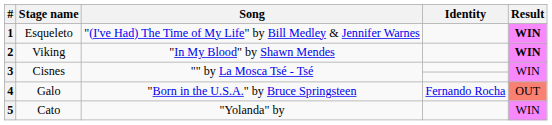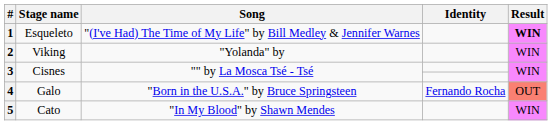 <table class="wikitable plainrowheaders" style="text-align: center;">
 <tr>
 <th>#</th>
 <th>Stage name</th>
 <th>Song</th>
 <th>Identity</th>
 <th>Result</th>
 </tr>
 <tr>
 <th>1</th>
 <td>Esqueleto</td>
 <td>"<a href='#'>(I've Had) The Time of My Life</a>" by <a href='#'>Bill Medley</a> & <a href='#'>Jennifer Warnes</a></td>
 <td></td>
 <td bgcolor="F888FD"><strong>WIN</strong></td>
 </tr>
 <tr>
 <th>2</th>
 <td>Viking</td>
-<td>"<a href='#'>In My Blood</a>" by <a href='#'>Shawn Mendes</a></td>
+<td>"Yolanda" by </td>
 <td></td>
-<td bgcolor="F888FD"><strong>WIN</strong></td>
+<td bgcolor="F888FD">WIN</td>
 </tr>
 <tr>
 <th rowspan="2">3</th>
 <td rowspan="2">Cisnes</td>
 <td rowspan="2">"" by <a href='#'>La Mosca Tsé - Tsé</a></td>
 <td></td>
 <td rowspan="2" bgcolor="F888FD">WIN</td>
 </tr>
 <tr>
 <td></td>
 </tr>
 <tr>
 <th>4</th>
 <td>Galo</td>
 <td>"<a href='#'>Born in the U.S.A.</a>" by <a href='#'>Bruce Springsteen</a></td>
 <td><a href='#'>Fernando Rocha</a></td>
 <td bgcolor=salmon>OUT</td>
 </tr>
 <tr>
 <th>5</th>
 <td>Cato</td>
-<td>"Yolanda" by </td>
+<td>"<a href='#'>In My Blood</a>" by <a href='#'>Shawn Mendes</a></td>
 <td></td>
 <td bgcolor="F888FD">WIN</td>
 </tr>
 </table>
